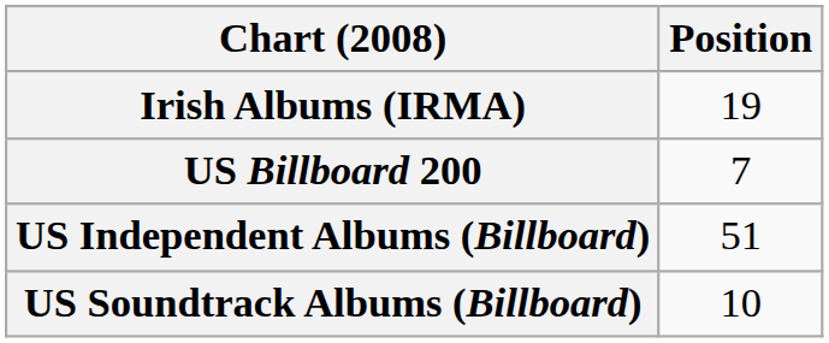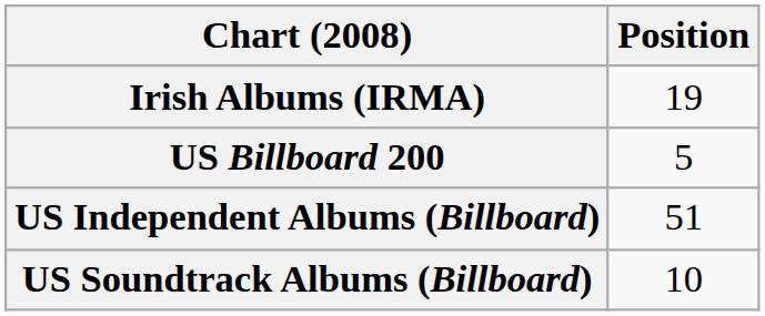 <table class="wikitable sortable plainrowheaders" style="text-align:center">
 <tr>
 <th scope="col">Chart (2008)</th>
 <th scope="col">Position</th>
 </tr>
 <tr>
 <th scope="row">Irish Albums (IRMA)</th>
 <td>19</td>
 </tr>
 <tr>
 <th scope="row">US <em>Billboard</em> 200</th>
-<td>7</td>
+<td>5</td>
 </tr>
 <tr>
 <th scope="row">US Independent Albums (<em>Billboard</em>)</th>
 <td>51</td>
 </tr>
 <tr>
 <th scope="row">US Soundtrack Albums (<em>Billboard</em>)</th>
 <td>10</td>
 </tr>
 </table>
